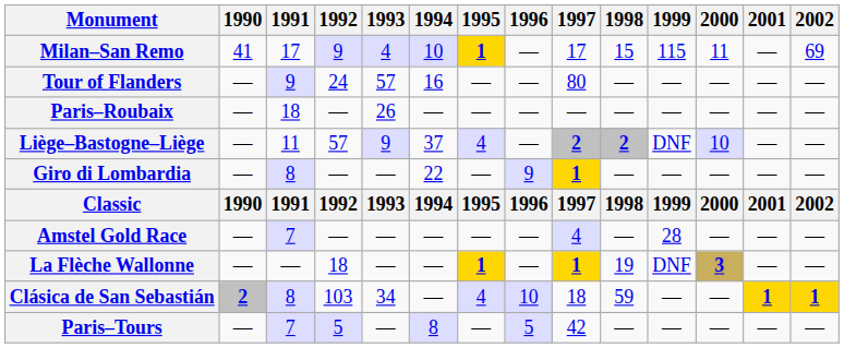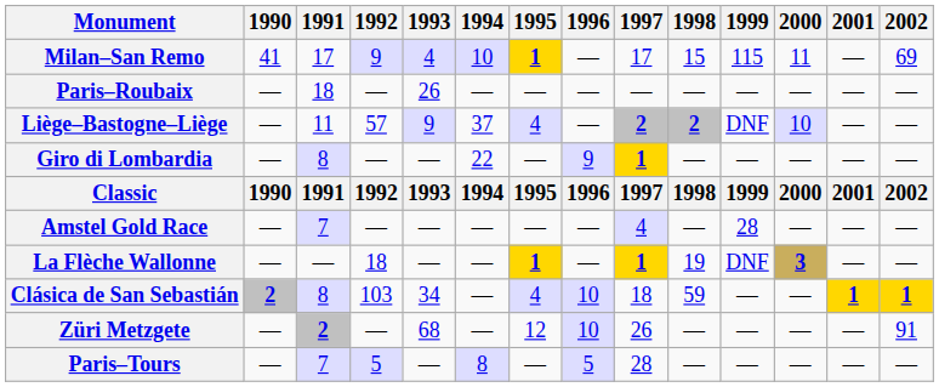 <table class="wikitable plainrowheaders">
 <tr>
 <th><a href='#'>Monument</a></th>
 <th scope="col">1990</th>
 <th scope="col">1991</th>
 <th scope="col">1992</th>
 <th scope="col">1993</th>
 <th scope="col">1994</th>
 <th scope="col">1995</th>
 <th scope="col">1996</th>
 <th scope="col">1997</th>
 <th scope="col">1998</th>
 <th scope="col">1999</th>
 <th scope="col">2000</th>
 <th scope="col">2001</th>
 <th scope="col">2002</th>
 </tr>
 <tr style="text-align:center;">
 <th scope="row"><a href='#'>Milan–San Remo</a></th>
 <td><a href='#'>41</a></td>
 <td><a href='#'>17</a></td>
 <td style="background:#ddf;"><a href='#'>9</a></td>
 <td style="background:#ddf;"><a href='#'>4</a></td>
 <td style="background:#ddf;"><a href='#'>10</a></td>
 <td style="background:gold;"><a href='#'><strong>1</strong></a></td>
 <td>—</td>
 <td><a href='#'>17</a></td>
 <td><a href='#'>15</a></td>
 <td><a href='#'>115</a></td>
 <td><a href='#'>11</a></td>
 <td>—</td>
 <td><a href='#'>69</a></td>
-</tr>
-<tr style="text-align:center;">
-<th scope="row"><a href='#'>Tour of Flanders</a></th>
-<td>—</td>
-<td style="background:#ddf;"><a href='#'>9</a></td>
-<td><a href='#'>24</a></td>
-<td><a href='#'>57</a></td>
-<td><a href='#'>16</a></td>
-<td>—</td>
-<td>—</td>
-<td><a href='#'>80</a></td>
-<td>—</td>
-<td>—</td>
-<td>—</td>
-<td>—</td>
-<td>—</td>
 </tr>
 <tr style="text-align:center;">
 <th scope="row"><a href='#'>Paris–Roubaix</a></th>
 <td>—</td>
 <td><a href='#'>18</a></td>
 <td>—</td>
 <td><a href='#'>26</a></td>
 <td>—</td>
 <td>—</td>
 <td>—</td>
 <td>—</td>
 <td>—</td>
 <td>—</td>
 <td>—</td>
 <td>—</td>
 <td>—</td>
 </tr>
 <tr style="text-align:center;">
 <th scope="row"><a href='#'>Liège–Bastogne–Liège</a></th>
 <td>—</td>
 <td><a href='#'>11</a></td>
 <td><a href='#'>57</a></td>
 <td style="background:#ddf;"><a href='#'>9</a></td>
 <td><a href='#'>37</a></td>
 <td style="background:#ddf;"><a href='#'>4</a></td>
 <td>—</td>
 <td style="background:silver;"><a href='#'><strong>2</strong></a></td>
 <td style="background:silver;"><a href='#'><strong>2</strong></a></td>
 <td><a href='#'>DNF</a></td>
 <td style="background:#ddf;"><a href='#'>10</a></td>
 <td>—</td>
 <td>—</td>
 </tr>
 <tr style="text-align:center;">
 <th scope="row"><a href='#'>Giro di Lombardia</a></th>
 <td>—</td>
 <td style="background:#ddf;"><a href='#'>8</a></td>
 <td>—</td>
 <td>—</td>
 <td><a href='#'>22</a></td>
 <td>—</td>
 <td style="background:#ddf;"><a href='#'>9</a></td>
 <td style="background:gold;"><a href='#'><strong>1</strong></a></td>
 <td>—</td>
 <td>—</td>
 <td>—</td>
 <td>—</td>
 <td>—</td>
 </tr>
 <tr>
 <th><a href='#'>Classic</a></th>
 <th scope="col">1990</th>
 <th scope="col">1991</th>
 <th scope="col">1992</th>
 <th scope="col">1993</th>
 <th scope="col">1994</th>
 <th scope="col">1995</th>
 <th scope="col">1996</th>
 <th scope="col">1997</th>
 <th scope="col">1998</th>
 <th scope="col">1999</th>
 <th scope="col">2000</th>
 <th scope="col">2001</th>
 <th scope="col">2002</th>
 </tr>
 <tr style="text-align:center;">
 <th scope="row"><a href='#'>Amstel Gold Race</a></th>
 <td>—</td>
 <td style="background:#ddf;"><a href='#'>7</a></td>
 <td>—</td>
 <td>—</td>
 <td>—</td>
 <td>—</td>
 <td>—</td>
 <td style="background:#ddf;"><a href='#'>4</a></td>
 <td>—</td>
 <td><a href='#'>28</a></td>
 <td>—</td>
 <td>—</td>
 <td>—</td>
 </tr>
 <tr style="text-align:center;">
 <th scope="row"><a href='#'>La Flèche Wallonne</a></th>
 <td>—</td>
 <td>—</td>
 <td><a href='#'>18</a></td>
 <td>—</td>
 <td>—</td>
 <td style="background:gold;"><a href='#'><strong>1</strong></a></td>
 <td>—</td>
 <td style="background:gold;"><a href='#'><strong>1</strong></a></td>
 <td><a href='#'>19</a></td>
 <td><a href='#'>DNF</a></td>
 <td style="background:#C9AE5D;"><a href='#'><strong>3</strong></a></td>
 <td>—</td>
 <td>—</td>
 </tr>
 <tr style="text-align:center;">
 <th scope="row"><a href='#'>Clásica de San Sebastián</a></th>
 <td style="background:silver;"><a href='#'><strong>2</strong></a></td>
 <td style="background:#ddf;"><a href='#'>8</a></td>
 <td><a href='#'>103</a></td>
 <td><a href='#'>34</a></td>
 <td>—</td>
 <td style="background:#ddf;"><a href='#'>4</a></td>
 <td style="background:#ddf;"><a href='#'>10</a></td>
 <td><a href='#'>18</a></td>
 <td><a href='#'>59</a></td>
 <td>—</td>
 <td>—</td>
 <td style="background:gold;"><a href='#'><strong>1</strong></a></td>
 <td style="background:gold;"><a href='#'><strong>1</strong></a></td>
 </tr>
 <tr style="text-align:center;">
+<th scope="row"><a href='#'>Züri Metzgete</a></th>
+<td>—</td>
+<td style="background:silver;"><a href='#'><strong>2</strong></a></td>
+<td>—</td>
+<td><a href='#'>68</a></td>
+<td>—</td>
+<td><a href='#'>12</a></td>
+<td style="background:#ddf;"><a href='#'>10</a></td>
+<td><a href='#'>26</a></td>
+<td>—</td>
+<td>—</td>
+<td>—</td>
+<td>—</td>
+<td><a href='#'>91</a></td>
+</tr>
+<tr style="text-align:center;">
 <th scope="row"><a href='#'>Paris–Tours</a></th>
 <td>—</td>
 <td style="background:#ddf;"><a href='#'>7</a></td>
 <td style="background:#ddf;"><a href='#'>5</a></td>
 <td>—</td>
 <td style="background:#ddf;"><a href='#'>8</a></td>
 <td>—</td>
 <td style="background:#ddf;"><a href='#'>5</a></td>
-<td><a href='#'>42</a></td>
+<td><a href='#'>28</a></td>
 <td>—</td>
 <td>—</td>
 <td>—</td>
 <td>—</td>
 <td>—</td>
 </tr>
 </table>
